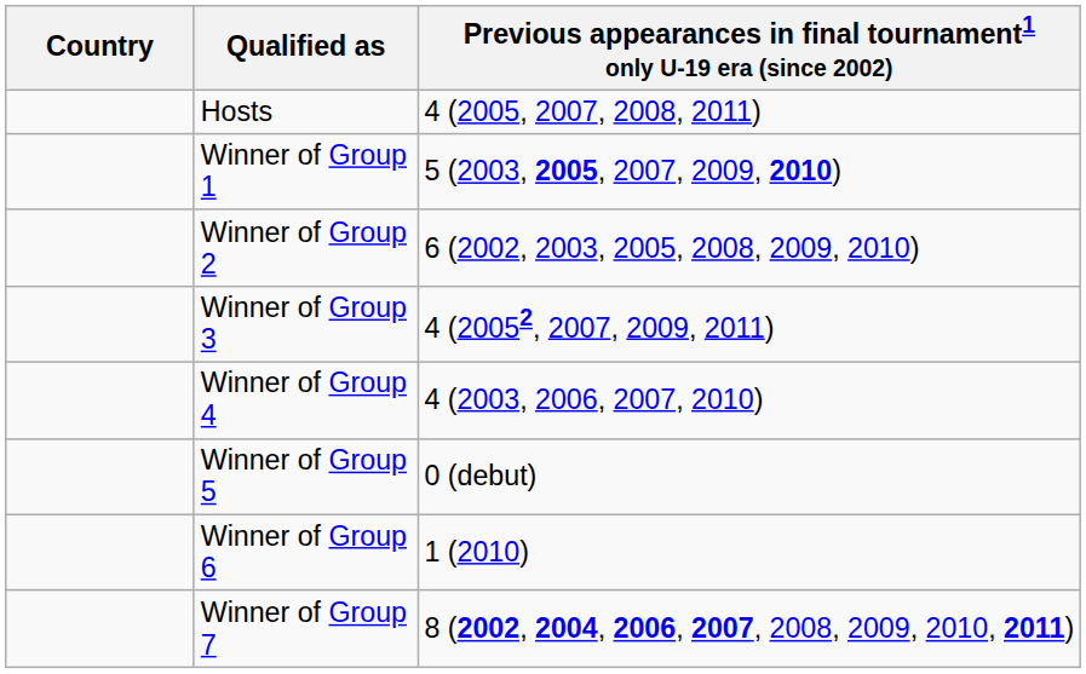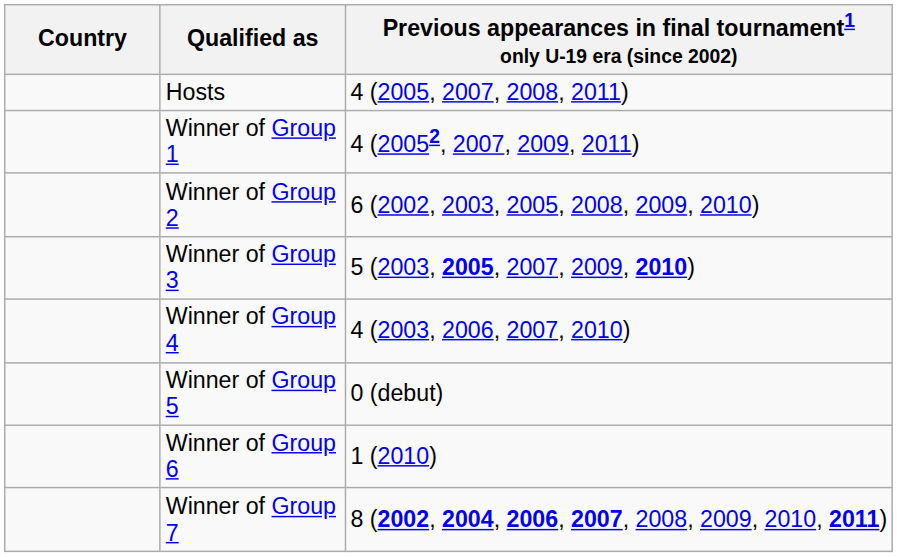 <table class="wikitable sortable">
 <tr>
 <th scope="col" width="100px">Country</th>
 <th scope="col" width="120px">Qualified as</th>
 <th scope="col">Previous appearances in final tournament<sup><strong><a href='#'>1</a></strong></sup><br><small>only U-19 era (since 2002)</small></th>
 </tr>
 <tr>
 <td></td>
 <td>Hosts</td>
 <td>4 (<a href='#'>2005</a>, <a href='#'>2007</a>, <a href='#'>2008</a>, <a href='#'>2011</a>)</td>
 </tr>
 <tr>
 <td></td>
 <td>Winner of <a href='#'>Group 1</a></td>
-<td>5 (<a href='#'>2003</a>, <strong><a href='#'>2005</a></strong>, <a href='#'>2007</a>, <a href='#'>2009</a>, <strong><a href='#'>2010</a></strong>)</td>
+<td>4 (<a href='#'>2005</a><sup><strong><a href='#'>2</a></strong></sup>, <a href='#'>2007</a>, <a href='#'>2009</a>, <a href='#'>2011</a>)</td>
 </tr>
 <tr>
 <td></td>
 <td>Winner of <a href='#'>Group 2</a></td>
 <td>6 (<a href='#'>2002</a>, <a href='#'>2003</a>, <a href='#'>2005</a>, <a href='#'>2008</a>, <a href='#'>2009</a>, <a href='#'>2010</a>)</td>
 </tr>
 <tr>
 <td></td>
 <td>Winner of <a href='#'>Group 3</a></td>
-<td>4 (<a href='#'>2005</a><sup><strong><a href='#'>2</a></strong></sup>, <a href='#'>2007</a>, <a href='#'>2009</a>, <a href='#'>2011</a>)</td>
+<td>5 (<a href='#'>2003</a>, <strong><a href='#'>2005</a></strong>, <a href='#'>2007</a>, <a href='#'>2009</a>, <strong><a href='#'>2010</a></strong>)</td>
 </tr>
 <tr>
 <td></td>
 <td>Winner of <a href='#'>Group 4</a></td>
 <td>4 (<a href='#'>2003</a>, <a href='#'>2006</a>, <a href='#'>2007</a>, <a href='#'>2010</a>)</td>
 </tr>
 <tr>
 <td></td>
 <td>Winner of <a href='#'>Group 5</a></td>
 <td>0 (debut)</td>
 </tr>
 <tr>
 <td></td>
 <td>Winner of <a href='#'>Group 6</a></td>
 <td>1 (<a href='#'>2010</a>)</td>
 </tr>
 <tr>
 <td></td>
 <td>Winner of <a href='#'>Group 7</a></td>
 <td>8 (<strong><a href='#'>2002</a></strong>, <strong><a href='#'>2004</a></strong>, <strong><a href='#'>2006</a></strong>, <strong><a href='#'>2007</a></strong>, <a href='#'>2008</a>, <a href='#'>2009</a>, <a href='#'>2010</a>, <strong><a href='#'>2011</a></strong>)</td>
 </tr>
 </table>
